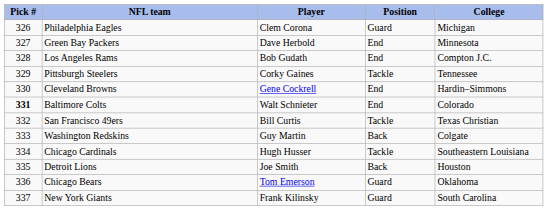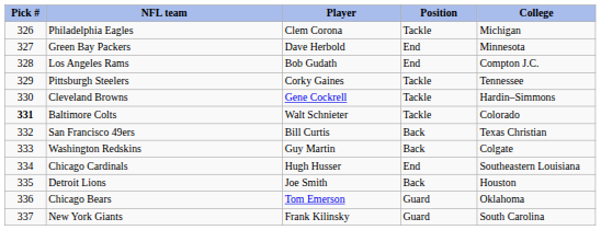 <table class="wikitable sortable sortable" style="width: 100%">
 <tr>
 <th style="background:#A8BDEC;" width=7%>Pick #</th>
 <th width=40% style="background:#A8BDEC;">NFL team</th>
 <th width=20% style="background:#A8BDEC;">Player</th>
 <th width=13% style="background:#A8BDEC;">Position</th>
 <th style="background:#A8BDEC;">College</th>
 </tr>
 <tr>
 <td align=center>326</td>
 <td>Philadelphia Eagles</td>
 <td>Clem Corona</td>
-<td>Guard</td>
+<td>Tackle</td>
 <td>Michigan</td>
 </tr>
 <tr>
 <td align=center>327</td>
 <td>Green Bay Packers</td>
 <td>Dave Herbold</td>
 <td>End</td>
 <td>Minnesota</td>
 </tr>
 <tr>
 <td align=center>328</td>
 <td>Los Angeles Rams</td>
 <td>Bob Gudath</td>
 <td>End</td>
 <td>Compton J.C.</td>
 </tr>
 <tr>
 <td align=center>329</td>
 <td>Pittsburgh Steelers</td>
 <td>Corky Gaines</td>
 <td>Tackle</td>
 <td>Tennessee</td>
 </tr>
 <tr>
 <td align=center>330</td>
 <td>Cleveland Browns</td>
 <td><a href='#'>Gene Cockrell</a></td>
-<td>End</td>
+<td>Tackle</td>
 <td>Hardin–Simmons</td>
 </tr>
 <tr>
 <td align=center><strong>331</strong></td>
 <td>Baltimore Colts</td>
 <td>Walt Schnieter</td>
-<td>End</td>
+<td>Tackle</td>
 <td>Colorado</td>
 </tr>
 <tr>
 <td align=center>332</td>
 <td>San Francisco 49ers</td>
 <td>Bill Curtis</td>
-<td>Tackle</td>
+<td>Back</td>
 <td>Texas Christian</td>
 </tr>
 <tr>
 <td align=center>333</td>
 <td>Washington Redskins</td>
 <td>Guy Martin</td>
 <td>Back</td>
 <td>Colgate</td>
 </tr>
 <tr>
 <td align=center>334</td>
 <td>Chicago Cardinals</td>
 <td>Hugh Husser</td>
-<td>Tackle</td>
+<td>End</td>
 <td>Southeastern Louisiana</td>
 </tr>
 <tr>
 <td align=center>335</td>
 <td>Detroit Lions</td>
 <td>Joe Smith</td>
 <td>Back</td>
 <td>Houston</td>
 </tr>
 <tr>
 <td align=center>336</td>
 <td>Chicago Bears</td>
 <td><a href='#'>Tom Emerson</a></td>
 <td>Guard</td>
 <td>Oklahoma</td>
 </tr>
 <tr>
 <td align=center>337</td>
 <td>New York Giants</td>
 <td>Frank Kilinsky</td>
 <td>Guard</td>
 <td>South Carolina</td>
 </tr>
 </table>
